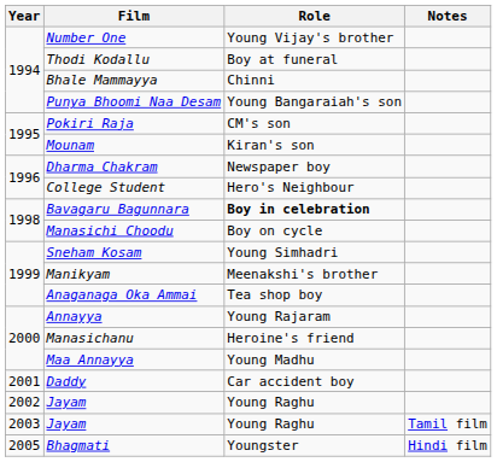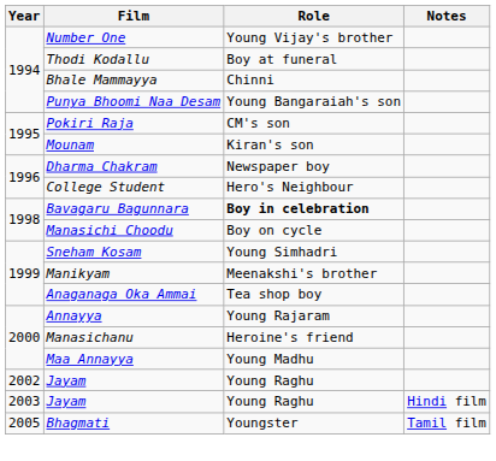 <table class="wikitable sortable">
 <tr>
 <th>Year</th>
 <th>Film</th>
 <th>Role</th>
 <th>Notes</th>
 </tr>
 <tr>
 <td rowspan="4">1994</td>
 <td><em><a href='#'>Number One</a></em></td>
 <td>Young Vijay's brother</td>
 <td></td>
 </tr>
 <tr>
 <td><em>Thodi Kodallu</em></td>
 <td>Boy at funeral</td>
 <td></td>
 </tr>
 <tr>
 <td><em>Bhale Mammayya</em></td>
 <td>Chinni</td>
 <td></td>
 </tr>
 <tr>
 <td><em><a href='#'>Punya Bhoomi Naa Desam</a></em></td>
 <td>Young Bangaraiah's son</td>
 <td></td>
 </tr>
 <tr>
 <td rowspan="2">1995</td>
 <td><em><a href='#'>Pokiri Raja</a></em></td>
 <td>CM's son</td>
 <td></td>
 </tr>
 <tr>
 <td><em><a href='#'>Mounam</a></em></td>
 <td>Kiran's son</td>
 <td></td>
 </tr>
 <tr>
 <td rowspan="2">1996</td>
 <td><em><a href='#'>Dharma Chakram</a></em></td>
 <td>Newspaper boy</td>
 <td></td>
 </tr>
 <tr>
 <td><em>College Student</em></td>
 <td>Hero's Neighbour</td>
 <td></td>
 </tr>
 <tr>
 <td rowspan="2">1998</td>
 <td><em><a href='#'>Bavagaru Bagunnara</a></em></td>
 <td><strong>Boy in celebration</strong></td>
 <td></td>
 </tr>
 <tr>
 <td><em><a href='#'>Manasichi Choodu</a></em></td>
 <td>Boy on cycle</td>
 <td></td>
 </tr>
 <tr>
 <td rowspan="3">1999</td>
 <td><em><a href='#'>Sneham Kosam</a></em></td>
 <td>Young Simhadri</td>
 <td></td>
 </tr>
 <tr>
 <td><em>Manikyam</em></td>
 <td>Meenakshi's brother</td>
 <td></td>
 </tr>
 <tr>
 <td><em><a href='#'>Anaganaga Oka Ammai</a></em></td>
 <td>Tea shop boy</td>
 <td></td>
 </tr>
 <tr>
 <td rowspan="3">2000</td>
 <td><em><a href='#'>Annayya</a></em></td>
 <td>Young Rajaram</td>
 <td></td>
 </tr>
 <tr>
 <td><em>Manasichanu</em></td>
 <td>Heroine's friend</td>
 <td></td>
 </tr>
 <tr>
 <td><em><a href='#'>Maa Annayya</a></em></td>
 <td>Young Madhu</td>
 <td></td>
 </tr>
 <tr>
-<td>2001</td>
-<td><em><a href='#'>Daddy</a></em></td>
-<td>Car accident boy</td>
-<td></td>
-</tr>
-<tr>
 <td>2002</td>
 <td><em><a href='#'>Jayam</a></em></td>
 <td>Young Raghu</td>
 <td></td>
 </tr>
 <tr>
 <td>2003</td>
 <td><em><a href='#'>Jayam</a></em></td>
 <td>Young Raghu</td>
-<td><a href='#'>Tamil</a> film</td>
+<td><a href='#'>Hindi</a> film</td>
 </tr>
 <tr>
 <td>2005</td>
 <td><em><a href='#'>Bhagmati</a></em></td>
 <td>Youngster</td>
-<td><a href='#'>Hindi</a> film</td>
+<td><a href='#'>Tamil</a> film</td>
 </tr>
 </table>
